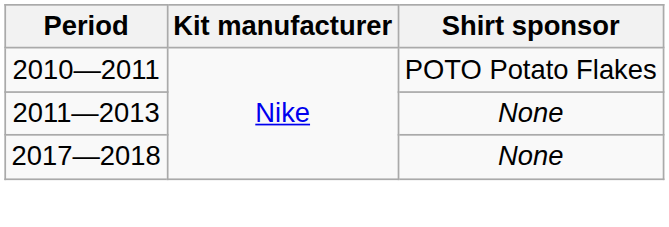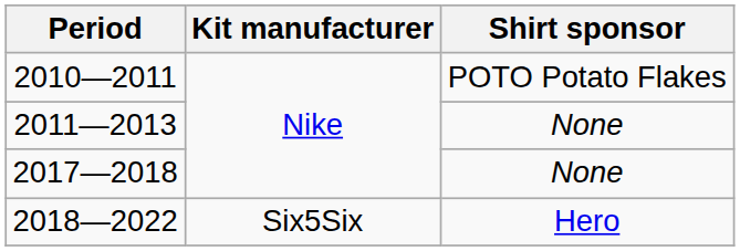 <table class="wikitable" style="text-align:center;margin-left:1em;float:center">
 <tr>
 <th>Period</th>
 <th>Kit manufacturer</th>
 <th>Shirt sponsor</th>
 </tr>
 <tr>
 <td>2010—2011</td>
 <td rowspan="3"><a href='#'>Nike</a></td>
 <td>POTO Potato Flakes</td>
 </tr>
 <tr>
 <td>2011—2013</td>
 <td><em>None</em></td>
 </tr>
 <tr>
 <td>2017—2018</td>
 <td><em>None</em></td>
 </tr>
+<tr>
+<td>2018—2022</td>
+<td>Six5Six</td>
+<td><a href='#'>Hero</a></td>
+</tr>
 </table>
